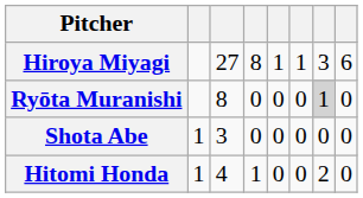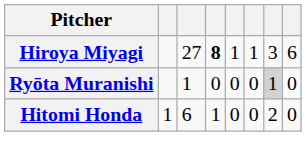 <table class="wikitable plainrowheaders">
 <tr>
 <th scope="col">Pitcher</th>
 <th scope="col"></th>
 <th scope="col"></th>
 <th scope="col"></th>
 <th scope="col"></th>
 <th scope="col"></th>
 <th scope="col"></th>
 <th scope="col"></th>
 </tr>
 <tr>
 <th scope="row"><a href='#'>Hiroya Miyagi</a></th>
 <td></td>
 <td>27</td>
-<td>8</td>
+<td><strong>8</strong></td>
 <td>1</td>
 <td>1</td>
 <td>3</td>
 <td>6</td>
 </tr>
 <tr>
 <th scope="row"><a href='#'>Ryōta Muranishi</a></th>
 <td></td>
-<td>8</td>
+<td>1</td>
 <td>0</td>
 <td>0</td>
 <td>0</td>
 <td style="background: lightgrey;">1</td>
 <td>0</td>
 </tr>
 <tr>
-<th scope="row"><a href='#'>Shota Abe</a></th>
-<td>1</td>
-<td>3</td>
-<td>0</td>
-<td>0</td>
-<td>0</td>
-<td>0</td>
-<td>0</td>
-</tr>
-<tr>
 <th scope="row"><a href='#'>Hitomi Honda</a></th>
 <td>1</td>
-<td>4</td>
+<td>6</td>
 <td>1</td>
 <td>0</td>
 <td>0</td>
 <td>2</td>
 <td>0</td>
 </tr>
 </table>
